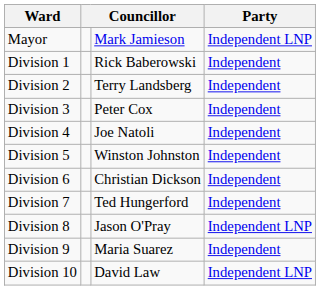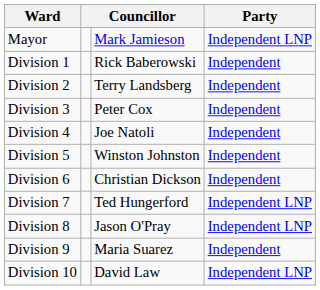 <table class="wikitable">
 <tr>
 <th>Ward</th>
 <th colspan="2">Councillor</th>
 <th>Party</th>
 </tr>
 <tr>
 <td>Mayor</td>
 <td> </td>
 <td><a href='#'>Mark Jamieson</a></td>
 <td><a href='#'>Independent LNP</a></td>
 </tr>
 <tr>
 <td>Division 1</td>
 <td> </td>
 <td>Rick Baberowski</td>
 <td><a href='#'>Independent</a></td>
 </tr>
 <tr>
 <td>Division 2</td>
 <td> </td>
 <td>Terry Landsberg</td>
 <td><a href='#'>Independent</a></td>
 </tr>
 <tr>
 <td>Division 3</td>
 <td> </td>
 <td>Peter Cox</td>
 <td><a href='#'>Independent</a></td>
 </tr>
 <tr>
 <td>Division 4</td>
 <td> </td>
 <td>Joe Natoli</td>
 <td><a href='#'>Independent</a></td>
 </tr>
 <tr>
 <td>Division 5</td>
 <td> </td>
 <td>Winston Johnston</td>
 <td><a href='#'>Independent</a></td>
 </tr>
 <tr>
 <td>Division 6</td>
 <td> </td>
 <td>Christian Dickson</td>
 <td><a href='#'>Independent</a></td>
 </tr>
 <tr>
 <td>Division 7</td>
 <td> </td>
 <td>Ted Hungerford</td>
-<td><a href='#'>Independent</a></td>
+<td><a href='#'>Independent LNP</a></td>
 </tr>
 <tr>
 <td>Division 8</td>
 <td> </td>
 <td>Jason O'Pray</td>
 <td><a href='#'>Independent LNP</a></td>
 </tr>
 <tr>
 <td>Division 9</td>
 <td> </td>
 <td>Maria Suarez</td>
 <td><a href='#'>Independent</a></td>
 </tr>
 <tr>
 <td>Division 10</td>
 <td> </td>
 <td>David Law</td>
 <td><a href='#'>Independent LNP</a></td>
 </tr>
 </table>
